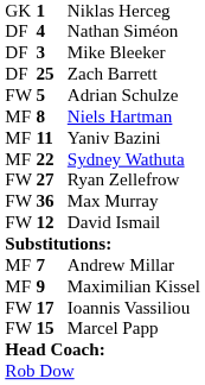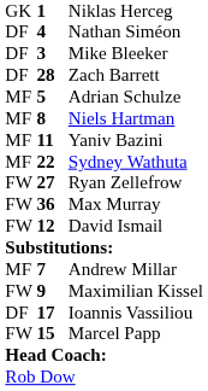 <table style="font-size:90%; margin:0.2em auto;" cellspacing="0" cellpadding="0">
 <tr>
 <th width="25"></th>
 <th width="25"></th>
 </tr>
 <tr>
 <td>GK</td>
 <td><strong>1</strong></td>
 <td> Niklas Herceg</td>
 </tr>
 <tr>
 <td>DF</td>
 <td><strong>4</strong></td>
 <td> Nathan Siméon</td>
 </tr>
 <tr>
 <td>DF</td>
 <td><strong>3</strong></td>
 <td> Mike Bleeker</td>
 </tr>
 <tr>
 <td>DF</td>
-<td><strong>25</strong></td>
+<td><strong>28</strong></td>
 <td> Zach Barrett</td>
 </tr>
 <tr>
-<td>FW</td>
+<td>MF</td>
 <td><strong>5</strong></td>
 <td> Adrian Schulze</td>
 </tr>
 <tr>
 <td>MF</td>
 <td><strong>8</strong></td>
 <td> <a href='#'>Niels Hartman</a></td>
 </tr>
 <tr>
 <td>MF</td>
 <td><strong>11</strong></td>
 <td> Yaniv Bazini</td>
 </tr>
 <tr>
 <td>MF</td>
 <td><strong>22</strong></td>
 <td> <a href='#'>Sydney Wathuta</a></td>
 </tr>
 <tr>
 <td>FW</td>
 <td><strong>27</strong></td>
 <td> Ryan Zellefrow</td>
 </tr>
 <tr>
 <td>FW</td>
 <td><strong>36</strong></td>
 <td> Max Murray</td>
 <td></td>
 <td></td>
 </tr>
 <tr>
 <td>FW</td>
 <td><strong>12</strong></td>
 <td> David Ismail</td>
 <td></td>
 <td></td>
 </tr>
 <tr>
 <td colspan=3><strong>Substitutions:</strong></td>
 </tr>
 <tr>
 <td>MF</td>
 <td><strong>7</strong></td>
 <td> Andrew Millar</td>
 <td></td>
 <td></td>
 </tr>
 <tr>
-<td>MF</td>
+<td>FW</td>
 <td><strong>9</strong></td>
 <td> Maximilian Kissel</td>
 <td></td>
 <td></td>
 </tr>
 <tr>
-<td>FW</td>
+<td>DF</td>
 <td><strong>17</strong></td>
 <td> Ioannis Vassiliou</td>
 <td></td>
 <td></td>
 </tr>
 <tr>
 <td>FW</td>
 <td><strong>15</strong></td>
 <td> Marcel Papp</td>
 <td></td>
 <td></td>
 </tr>
 <tr>
 <td colspan=3><strong>Head Coach:</strong></td>
 </tr>
 <tr>
 <td colspan=4> <a href='#'>Rob Dow</a></td>
 </tr>
 </table>
